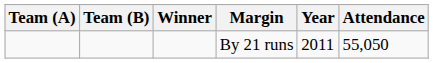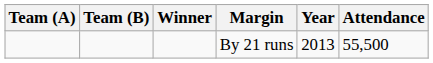 <table class="wikitable" style="margin: 1em auto 1em auto">
 <tr>
 <th>Team (A)</th>
 <th>Team (B)</th>
 <th>Winner</th>
 <th>Margin</th>
 <th>Year</th>
 <th>Attendance</th>
 </tr>
 <tr>
 <td></td>
 <td></td>
 <td></td>
 <td>By 21 runs</td>
-<td>2011</td>
-<td>55,050</td>
+<td>2013</td>
+<td>55,500</td>
 </tr>
 </table>
